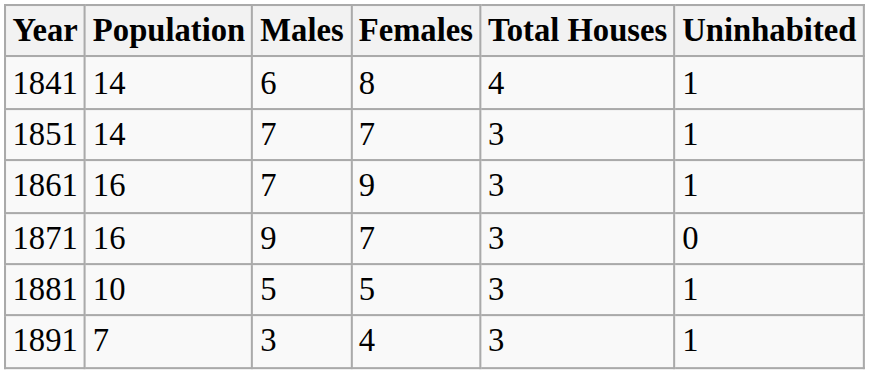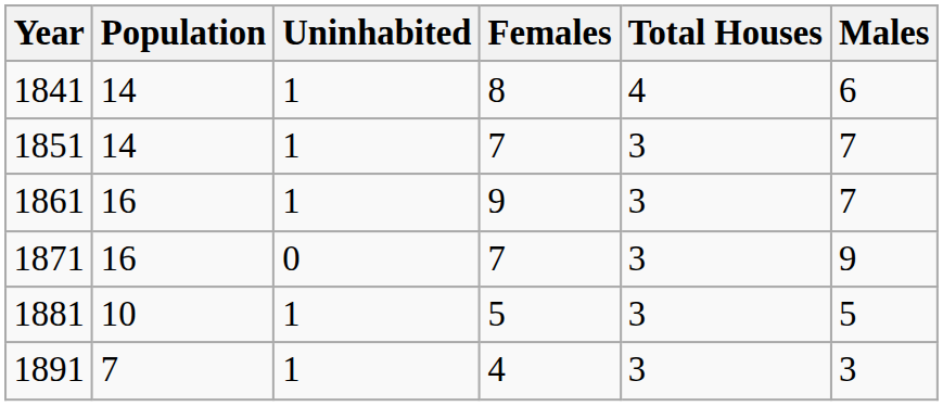 <table class="wikitable">
 <tr>
 <th>Year</th>
 <th>Population</th>
-<th>Males</th>
+<th>Uninhabited</th>
 <th>Females</th>
 <th>Total Houses</th>
-<th>Uninhabited</th>
+<th>Males</th>
 </tr>
 <tr>
 <td>1841</td>
 <td>14</td>
-<td>6</td>
+<td>1</td>
 <td>8</td>
 <td>4</td>
-<td>1</td>
+<td>6</td>
 </tr>
 <tr>
 <td>1851</td>
 <td>14</td>
-<td>7</td>
+<td>1</td>
 <td>7</td>
 <td>3</td>
-<td>1</td>
+<td>7</td>
 </tr>
 <tr>
 <td>1861</td>
 <td>16</td>
-<td>7</td>
+<td>1</td>
 <td>9</td>
 <td>3</td>
-<td>1</td>
+<td>7</td>
 </tr>
 <tr>
 <td>1871</td>
 <td>16</td>
-<td>9</td>
+<td>0</td>
 <td>7</td>
 <td>3</td>
-<td>0</td>
+<td>9</td>
 </tr>
 <tr>
 <td>1881</td>
 <td>10</td>
-<td>5</td>
+<td>1</td>
 <td>5</td>
 <td>3</td>
-<td>1</td>
+<td>5</td>
 </tr>
 <tr>
 <td>1891</td>
 <td>7</td>
-<td>3</td>
+<td>1</td>
 <td>4</td>
 <td>3</td>
-<td>1</td>
+<td>3</td>
 </tr>
 </table>
